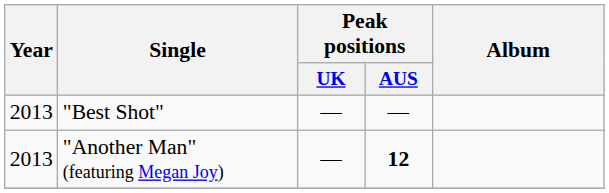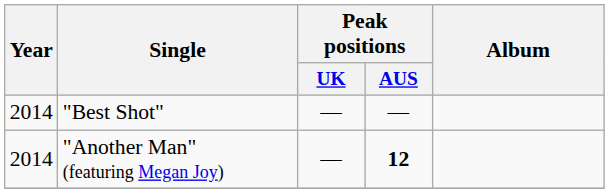 <table class="wikitable">
 <tr>
 <th align="center" rowspan="2" width="10">Year</th>
 <th align="center" rowspan="2" width="170">Single</th>
 <th align="center" colspan="2" width="20">Peak positions</th>
 <th align="center" rowspan="2" width="120">Album</th>
 </tr>
 <tr>
 <th scope="col" style="width:3em;font-size:90%;"><a href='#'>UK</a><br></th>
 <th scope="col" style="width:3em;font-size:90%;"><a href='#'>AUS</a><br></th>
 </tr>
 <tr>
-<td style="text-align:center;">2013</td>
+<td style="text-align:center;">2014</td>
 <td>"Best Shot"</td>
 <td style="text-align:center;">—</td>
 <td style="text-align:center;">—</td>
 <td style="text-align:center;"></td>
 </tr>
 <tr>
-<td style="text-align:center;">2013</td>
+<td style="text-align:center;">2014</td>
 <td>"Another Man" <br><small>(featuring <a href='#'>Megan Joy</a>)</small></td>
 <td style="text-align:center;">—</td>
 <td style="text-align:center;"><strong>12</strong></td>
 <td style="text-align:center;"></td>
 </tr>
 <tr>
 </tr>
 </table>
